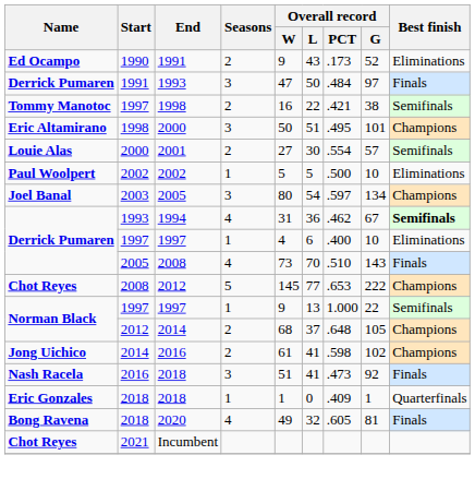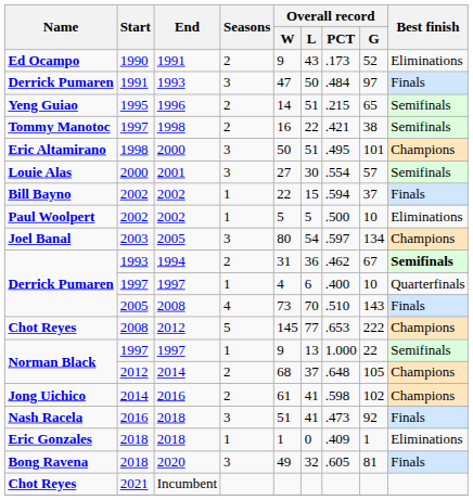 <table class="wikitable">
 <tr>
 <th rowspan="2">Name</th>
 <th rowspan="2">Start</th>
 <th rowspan="2">End</th>
 <th rowspan="2">Seasons</th>
 <th colspan="4">Overall record</th>
 <th rowspan="2">Best finish</th>
 </tr>
 <tr>
 <th>W</th>
 <th>L</th>
 <th>PCT</th>
 <th>G</th>
 </tr>
 <tr>
 <td><strong><a href='#'>Ed Ocampo</a></strong></td>
 <td><a href='#'>1990</a></td>
 <td><a href='#'>1991</a></td>
 <td>2</td>
 <td>9</td>
 <td>43</td>
 <td>.173</td>
 <td>52</td>
 <td>Eliminations</td>
 </tr>
 <tr>
 <td><strong><a href='#'>Derrick Pumaren</a></strong></td>
 <td><a href='#'>1991</a></td>
 <td><a href='#'>1993</a></td>
 <td>3</td>
 <td>47</td>
 <td>50</td>
 <td>.484</td>
 <td>97</td>
 <td bgcolor=#D0E7FF>Finals</td>
 </tr>
 <tr>
+<td><strong><a href='#'>Yeng Guiao</a></strong></td>
+<td><a href='#'>1995</a></td>
+<td><a href='#'>1996</a></td>
+<td>2</td>
+<td>14</td>
+<td>51</td>
+<td>.215</td>
+<td>65</td>
+<td bgcolor=#DDFFDD>Semifinals</td>
+</tr>
+<tr>
 <td><strong><a href='#'>Tommy Manotoc</a></strong></td>
 <td><a href='#'>1997</a></td>
 <td><a href='#'>1998</a></td>
 <td>2</td>
 <td>16</td>
 <td>22</td>
 <td>.421</td>
 <td>38</td>
 <td bgcolor=#DDFFDD>Semifinals</td>
 </tr>
 <tr>
 <td><strong><a href='#'>Eric Altamirano</a></strong></td>
 <td><a href='#'>1998</a></td>
 <td><a href='#'>2000</a></td>
 <td>3</td>
 <td>50</td>
 <td>51</td>
 <td>.495</td>
 <td>101</td>
 <td bgcolor=#FFE6BD>Champions</td>
 </tr>
 <tr>
 <td><strong><a href='#'>Louie Alas</a></strong></td>
 <td><a href='#'>2000</a></td>
 <td><a href='#'>2001</a></td>
-<td>2</td>
+<td>3</td>
 <td>27</td>
 <td>30</td>
 <td>.554</td>
 <td>57</td>
 <td bgcolor=#DDFFDD>Semifinals</td>
+</tr>
+<tr>
+<td><strong><a href='#'>Bill Bayno</a></strong></td>
+<td><a href='#'>2002</a></td>
+<td><a href='#'>2002</a></td>
+<td>1</td>
+<td>22</td>
+<td>15</td>
+<td>.594</td>
+<td>37</td>
+<td bgcolor=#D0E7FF>Finals</td>
 </tr>
 <tr>
 <td><strong><a href='#'>Paul Woolpert</a></strong></td>
 <td><a href='#'>2002</a></td>
 <td><a href='#'>2002</a></td>
 <td>1</td>
 <td>5</td>
 <td>5</td>
 <td>.500</td>
 <td>10</td>
 <td>Eliminations</td>
 </tr>
 <tr>
 <td><strong><a href='#'>Joel Banal</a></strong></td>
 <td><a href='#'>2003</a></td>
 <td><a href='#'>2005</a></td>
 <td>3</td>
 <td>80</td>
 <td>54</td>
 <td>.597</td>
 <td>134</td>
 <td bgcolor=#FFE6BD>Champions</td>
 </tr>
 <tr>
 <td rowspan=3><strong><a href='#'>Derrick Pumaren</a></strong></td>
 <td><a href='#'>1993</a></td>
 <td><a href='#'>1994</a></td>
-<td>4</td>
+<td>2</td>
 <td>31</td>
 <td>36</td>
 <td>.462</td>
 <td>67</td>
 <td bgcolor=#DDFFDD><strong>Semifinals</strong></td>
 </tr>
 <tr>
 <td><a href='#'>1997</a></td>
 <td><a href='#'>1997</a></td>
 <td>1</td>
 <td>4</td>
 <td>6</td>
 <td>.400</td>
 <td>10</td>
-<td>Eliminations</td>
+<td>Quarterfinals</td>
 </tr>
 <tr>
 <td><a href='#'>2005</a></td>
 <td><a href='#'>2008</a></td>
 <td>4</td>
 <td>73</td>
 <td>70</td>
 <td>.510</td>
 <td>143</td>
 <td bgcolor=#D0E7FF>Finals</td>
 </tr>
 <tr>
 <td><strong><a href='#'>Chot Reyes</a></strong></td>
 <td><a href='#'>2008</a></td>
 <td><a href='#'>2012</a></td>
 <td>5</td>
 <td>145</td>
 <td>77</td>
 <td>.653</td>
 <td>222</td>
 <td bgcolor=#FFE6BD>Champions</td>
 </tr>
 <tr>
 <td rowspan=2><strong><a href='#'>Norman Black</a></strong></td>
 <td><a href='#'>1997</a></td>
 <td><a href='#'>1997</a></td>
 <td>1</td>
 <td>9</td>
 <td>13</td>
 <td>1.000</td>
 <td>22</td>
 <td bgcolor=#DDFFDD>Semifinals</td>
 </tr>
 <tr>
 <td><a href='#'>2012</a></td>
 <td><a href='#'>2014</a></td>
 <td>2</td>
 <td>68</td>
 <td>37</td>
 <td>.648</td>
 <td>105</td>
 <td bgcolor=#FFE6BD>Champions</td>
 </tr>
 <tr>
 <td><strong><a href='#'>Jong Uichico</a></strong></td>
 <td><a href='#'>2014</a></td>
 <td><a href='#'>2016</a></td>
 <td>2</td>
 <td>61</td>
 <td>41</td>
 <td>.598</td>
 <td>102</td>
 <td bgcolor=#FFE6BD>Champions</td>
 </tr>
 <tr>
 <td><strong><a href='#'>Nash Racela</a></strong></td>
 <td><a href='#'>2016</a></td>
 <td><a href='#'>2018</a></td>
 <td>3</td>
 <td>51</td>
 <td>41</td>
 <td>.473</td>
 <td>92</td>
 <td bgcolor=#D0E7FF>Finals</td>
 </tr>
 <tr>
 <td><strong><a href='#'>Eric Gonzales</a></strong></td>
 <td><a href='#'>2018</a></td>
 <td><a href='#'>2018</a></td>
 <td>1</td>
 <td>1</td>
 <td>0</td>
 <td>.409</td>
 <td>1</td>
-<td>Quarterfinals</td>
+<td>Eliminations</td>
 </tr>
 <tr>
 <td><strong><a href='#'>Bong Ravena</a></strong></td>
 <td><a href='#'>2018</a></td>
 <td><a href='#'>2020</a></td>
-<td>4</td>
+<td>3</td>
 <td>49</td>
 <td>32</td>
 <td>.605</td>
 <td>81</td>
 <td bgcolor=#D0E7FF>Finals</td>
 </tr>
 <tr>
 <td><strong><a href='#'>Chot Reyes</a></strong></td>
 <td><a href='#'>2021</a></td>
 <td>Incumbent</td>
 <td></td>
 <td></td>
 <td></td>
 <td></td>
 <td></td>
 <td></td>
 </tr>
 <tr>
 </tr>
 </table>
